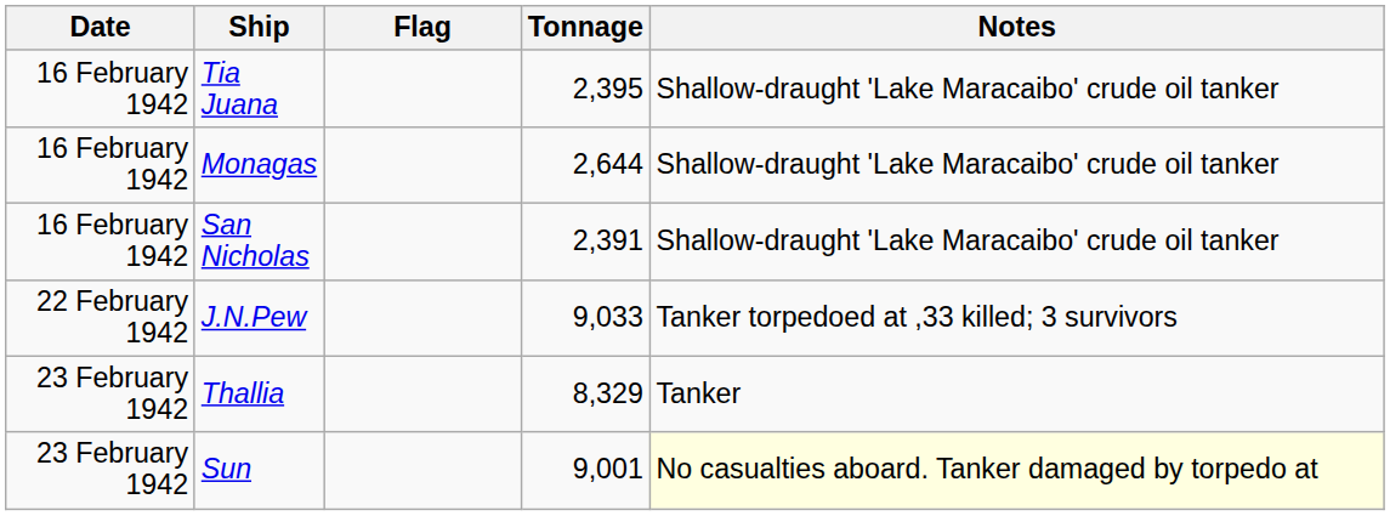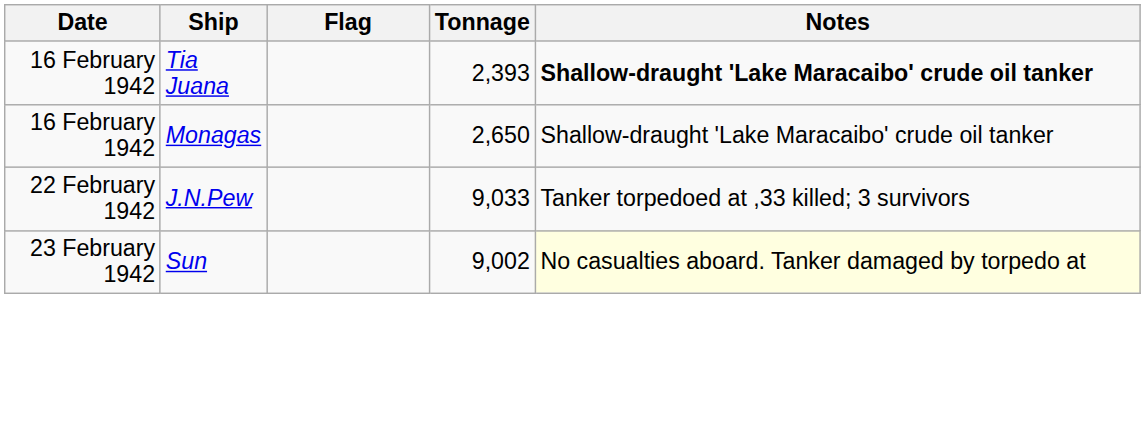 <table class="wikitable sortable">
 <tr>
 <th scope="col" width="100px">Date</th>
 <th scope="col" width="65px">Ship</th>
 <th scope="col" width="105px">Flag</th>
 <th scope="col" width="25px">Tonnage</th>
 <th scope="col" width="410px">Notes</th>
 </tr>
 <tr>
 <td align="right">16 February 1942</td>
 <td align="left"><a href='#'><em>Tia Juana</em></a></td>
 <td align="left"></td>
-<td align="right">2,395</td>
-<td align="left">Shallow-draught 'Lake Maracaibo' crude oil tanker</td>
+<td align="right">2,393</td>
+<td align="left"><strong>Shallow-draught 'Lake Maracaibo' crude oil tanker</strong></td>
 </tr>
 <tr>
 <td align="right">16 February 1942</td>
 <td align="left"><a href='#'><em>Monagas</em></a></td>
 <td align="left"></td>
-<td align="right">2,644</td>
-<td align="left">Shallow-draught 'Lake Maracaibo' crude oil tanker</td>
-</tr>
-<tr>
-<td align="right">16 February 1942</td>
-<td align="left"><a href='#'><em>San Nicholas</em></a></td>
-<td align="left"></td>
-<td align="right">2,391</td>
+<td align="right">2,650</td>
 <td align="left">Shallow-draught 'Lake Maracaibo' crude oil tanker</td>
 </tr>
 <tr>
 <td align="right">22 February 1942</td>
 <td align="left"><a href='#'><em>J.N.Pew</em></a></td>
 <td align="left"></td>
 <td align="right">9,033</td>
 <td align="left">Tanker torpedoed at ,33 killed; 3 survivors</td>
 </tr>
 <tr>
 <td align="right">23 February 1942</td>
-<td align="left"><a href='#'><em>Thallia</em></a></td>
-<td align="left"></td>
-<td align="right">8,329</td>
-<td align="left">Tanker</td>
-</tr>
-<tr>
-<td align="right">23 February 1942</td>
 <td align="left"><a href='#'><em>Sun</em></a></td>
 <td align="left"></td>
-<td align="right">9,001</td>
+<td align="right">9,002</td>
 <td align="left" style="background: lightyellow;">No casualties aboard. Tanker damaged by torpedo at </td>
 </tr>
 </table>
